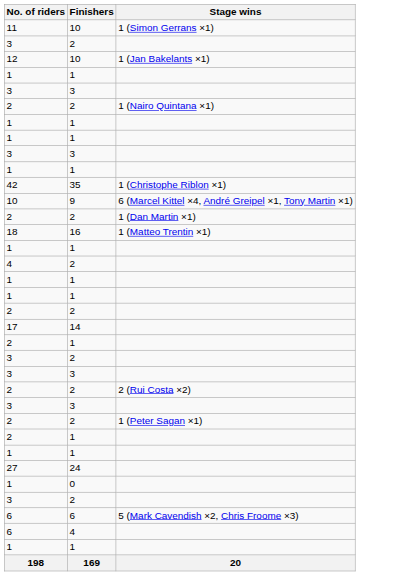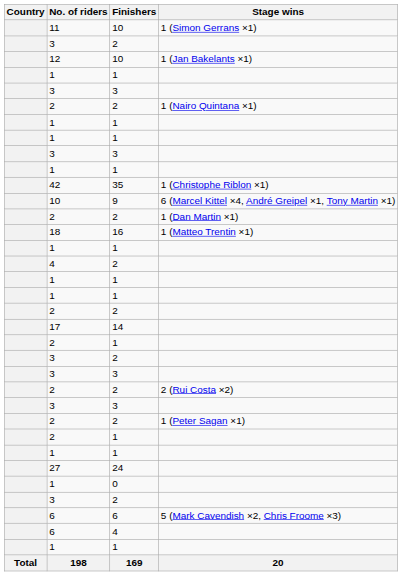 <table class="wikitable plainrowheaders sortable">
 <tr>
+<th scope="col">Country</th>
 <th scope="col">No. of riders</th>
 <th scope="col">Finishers</th>
 <th scope="col">Stage wins</th>
 </tr>
 <tr>
+<th scope="row"></th>
 <td>11</td>
 <td>10</td>
 <td>1 (<a href='#'>Simon Gerrans</a> ×1)</td>
 </tr>
 <tr>
+<th scope="row"></th>
 <td>3</td>
 <td>2</td>
 <td></td>
 </tr>
 <tr>
+<th scope="row"></th>
 <td>12</td>
 <td>10</td>
 <td>1 (<a href='#'>Jan Bakelants</a> ×1)</td>
 </tr>
 <tr>
+<th scope="row"></th>
 <td>1</td>
 <td>1</td>
 <td></td>
 </tr>
 <tr>
+<th scope="row"></th>
 <td>3</td>
 <td>3</td>
 <td></td>
 </tr>
 <tr>
+<th scope="row"></th>
 <td>2</td>
 <td>2</td>
 <td>1 (<a href='#'>Nairo Quintana</a> ×1)</td>
 </tr>
 <tr>
+<th scope="row"></th>
 <td>1</td>
 <td>1</td>
 <td></td>
 </tr>
 <tr>
+<th scope="row"></th>
 <td>1</td>
 <td>1</td>
 <td></td>
 </tr>
 <tr>
+<th scope="row"></th>
 <td>3</td>
 <td>3</td>
 <td></td>
 </tr>
 <tr>
+<th scope="row"></th>
 <td>1</td>
 <td>1</td>
 <td></td>
 </tr>
 <tr>
+<th scope="row"></th>
 <td>42</td>
 <td>35</td>
 <td>1 (<a href='#'>Christophe Riblon</a> ×1)</td>
 </tr>
 <tr>
+<th scope="row"></th>
 <td>10</td>
 <td>9</td>
 <td>6 (<a href='#'>Marcel Kittel</a> ×4, <a href='#'>André Greipel</a> ×1, <a href='#'>Tony Martin</a> ×1)</td>
 </tr>
 <tr>
+<th scope="row"></th>
 <td>2</td>
 <td>2</td>
 <td>1 (<a href='#'>Dan Martin</a> ×1)</td>
 </tr>
 <tr>
+<th scope="row"></th>
 <td>18</td>
 <td>16</td>
 <td>1 (<a href='#'>Matteo Trentin</a> ×1)</td>
 </tr>
 <tr>
+<th scope="row"></th>
 <td>1</td>
 <td>1</td>
 <td></td>
 </tr>
 <tr>
+<th scope="row"></th>
 <td>4</td>
 <td>2</td>
 <td></td>
 </tr>
 <tr>
+<th scope="row"></th>
 <td>1</td>
 <td>1</td>
 <td></td>
 </tr>
 <tr>
+<th scope="row"></th>
 <td>1</td>
 <td>1</td>
 <td></td>
 </tr>
 <tr>
+<th scope="row"></th>
 <td>2</td>
 <td>2</td>
 <td></td>
 </tr>
 <tr>
+<th scope="row"></th>
 <td>17</td>
 <td>14</td>
 <td></td>
 </tr>
 <tr>
+<th scope="row"></th>
 <td>2</td>
 <td>1</td>
 <td></td>
 </tr>
 <tr>
+<th scope="row"></th>
 <td>3</td>
 <td>2</td>
 <td></td>
 </tr>
 <tr>
+<th scope="row"></th>
 <td>3</td>
 <td>3</td>
 <td></td>
 </tr>
 <tr>
+<th scope="row"></th>
 <td>2</td>
 <td>2</td>
 <td>2 (<a href='#'>Rui Costa</a> ×2)</td>
 </tr>
 <tr>
+<th scope="row"></th>
 <td>3</td>
 <td>3</td>
 <td></td>
 </tr>
 <tr>
+<th scope="row"></th>
 <td>2</td>
 <td>2</td>
 <td>1 (<a href='#'>Peter Sagan</a> ×1)</td>
 </tr>
 <tr>
+<th scope="row"></th>
 <td>2</td>
 <td>1</td>
 <td></td>
 </tr>
 <tr>
+<th scope="row"></th>
 <td>1</td>
 <td>1</td>
 <td></td>
 </tr>
 <tr>
+<th scope="row"></th>
 <td>27</td>
 <td>24</td>
 <td></td>
 </tr>
 <tr>
+<th scope="row"></th>
 <td>1</td>
 <td>0</td>
 <td></td>
 </tr>
 <tr>
+<th scope="row"></th>
 <td>3</td>
 <td>2</td>
 <td></td>
 </tr>
 <tr>
+<th scope="row"></th>
 <td>6</td>
 <td>6</td>
 <td>5 (<a href='#'>Mark Cavendish</a> ×2, <a href='#'>Chris Froome</a> ×3)</td>
 </tr>
 <tr>
+<th scope="row"></th>
 <td>6</td>
 <td>4</td>
 <td></td>
 </tr>
 <tr>
+<th scope="row"></th>
 <td>1</td>
 <td>1</td>
 <td></td>
 </tr>
 <tr>
+<th>Total</th>
 <th>198</th>
 <th>169</th>
 <th>20</th>
 </tr>
 </table>
